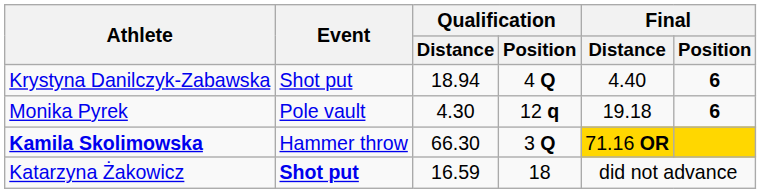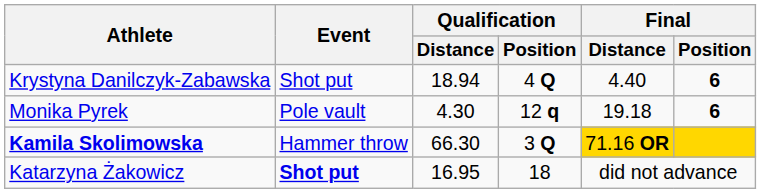 <table class=wikitable style="font-size:90%">
 <tr>
 <th rowspan="2">Athlete</th>
 <th rowspan="2">Event</th>
 <th colspan="2">Qualification</th>
 <th colspan="2">Final</th>
 </tr>
 <tr style="font-size:95%">
 <th>Distance</th>
 <th>Position</th>
 <th>Distance</th>
 <th>Position</th>
 </tr>
 <tr align=center>
 <td align=left><a href='#'>Krystyna Danilczyk-Zabawska</a></td>
 <td align=left><a href='#'>Shot put</a></td>
 <td>18.94</td>
 <td>4 <strong>Q</strong></td>
 <td>4.40</td>
 <td><strong>6</strong></td>
 </tr>
 <tr align=center>
 <td align=left><a href='#'>Monika Pyrek</a></td>
 <td align=left><a href='#'>Pole vault</a></td>
 <td>4.30</td>
 <td>12 <strong>q</strong></td>
 <td>19.18</td>
 <td><strong>6</strong></td>
 </tr>
 <tr align=center>
 <td align=left><strong><a href='#'>Kamila Skolimowska</a></strong></td>
 <td align=left><a href='#'>Hammer throw</a></td>
 <td>66.30</td>
 <td>3 <strong>Q</strong></td>
 <td align="center" bgcolor='gold'>71.16 <strong>OR</strong></td>
 <td align="center" bgcolor='gold'></td>
 </tr>
 <tr align=center>
 <td align=left><a href='#'>Katarzyna Żakowicz</a></td>
 <td align=left><strong><a href='#'>Shot put</a></strong></td>
-<td>16.59</td>
+<td>16.95</td>
 <td>18</td>
 <td colspan=2>did not advance</td>
 </tr>
 </table>
